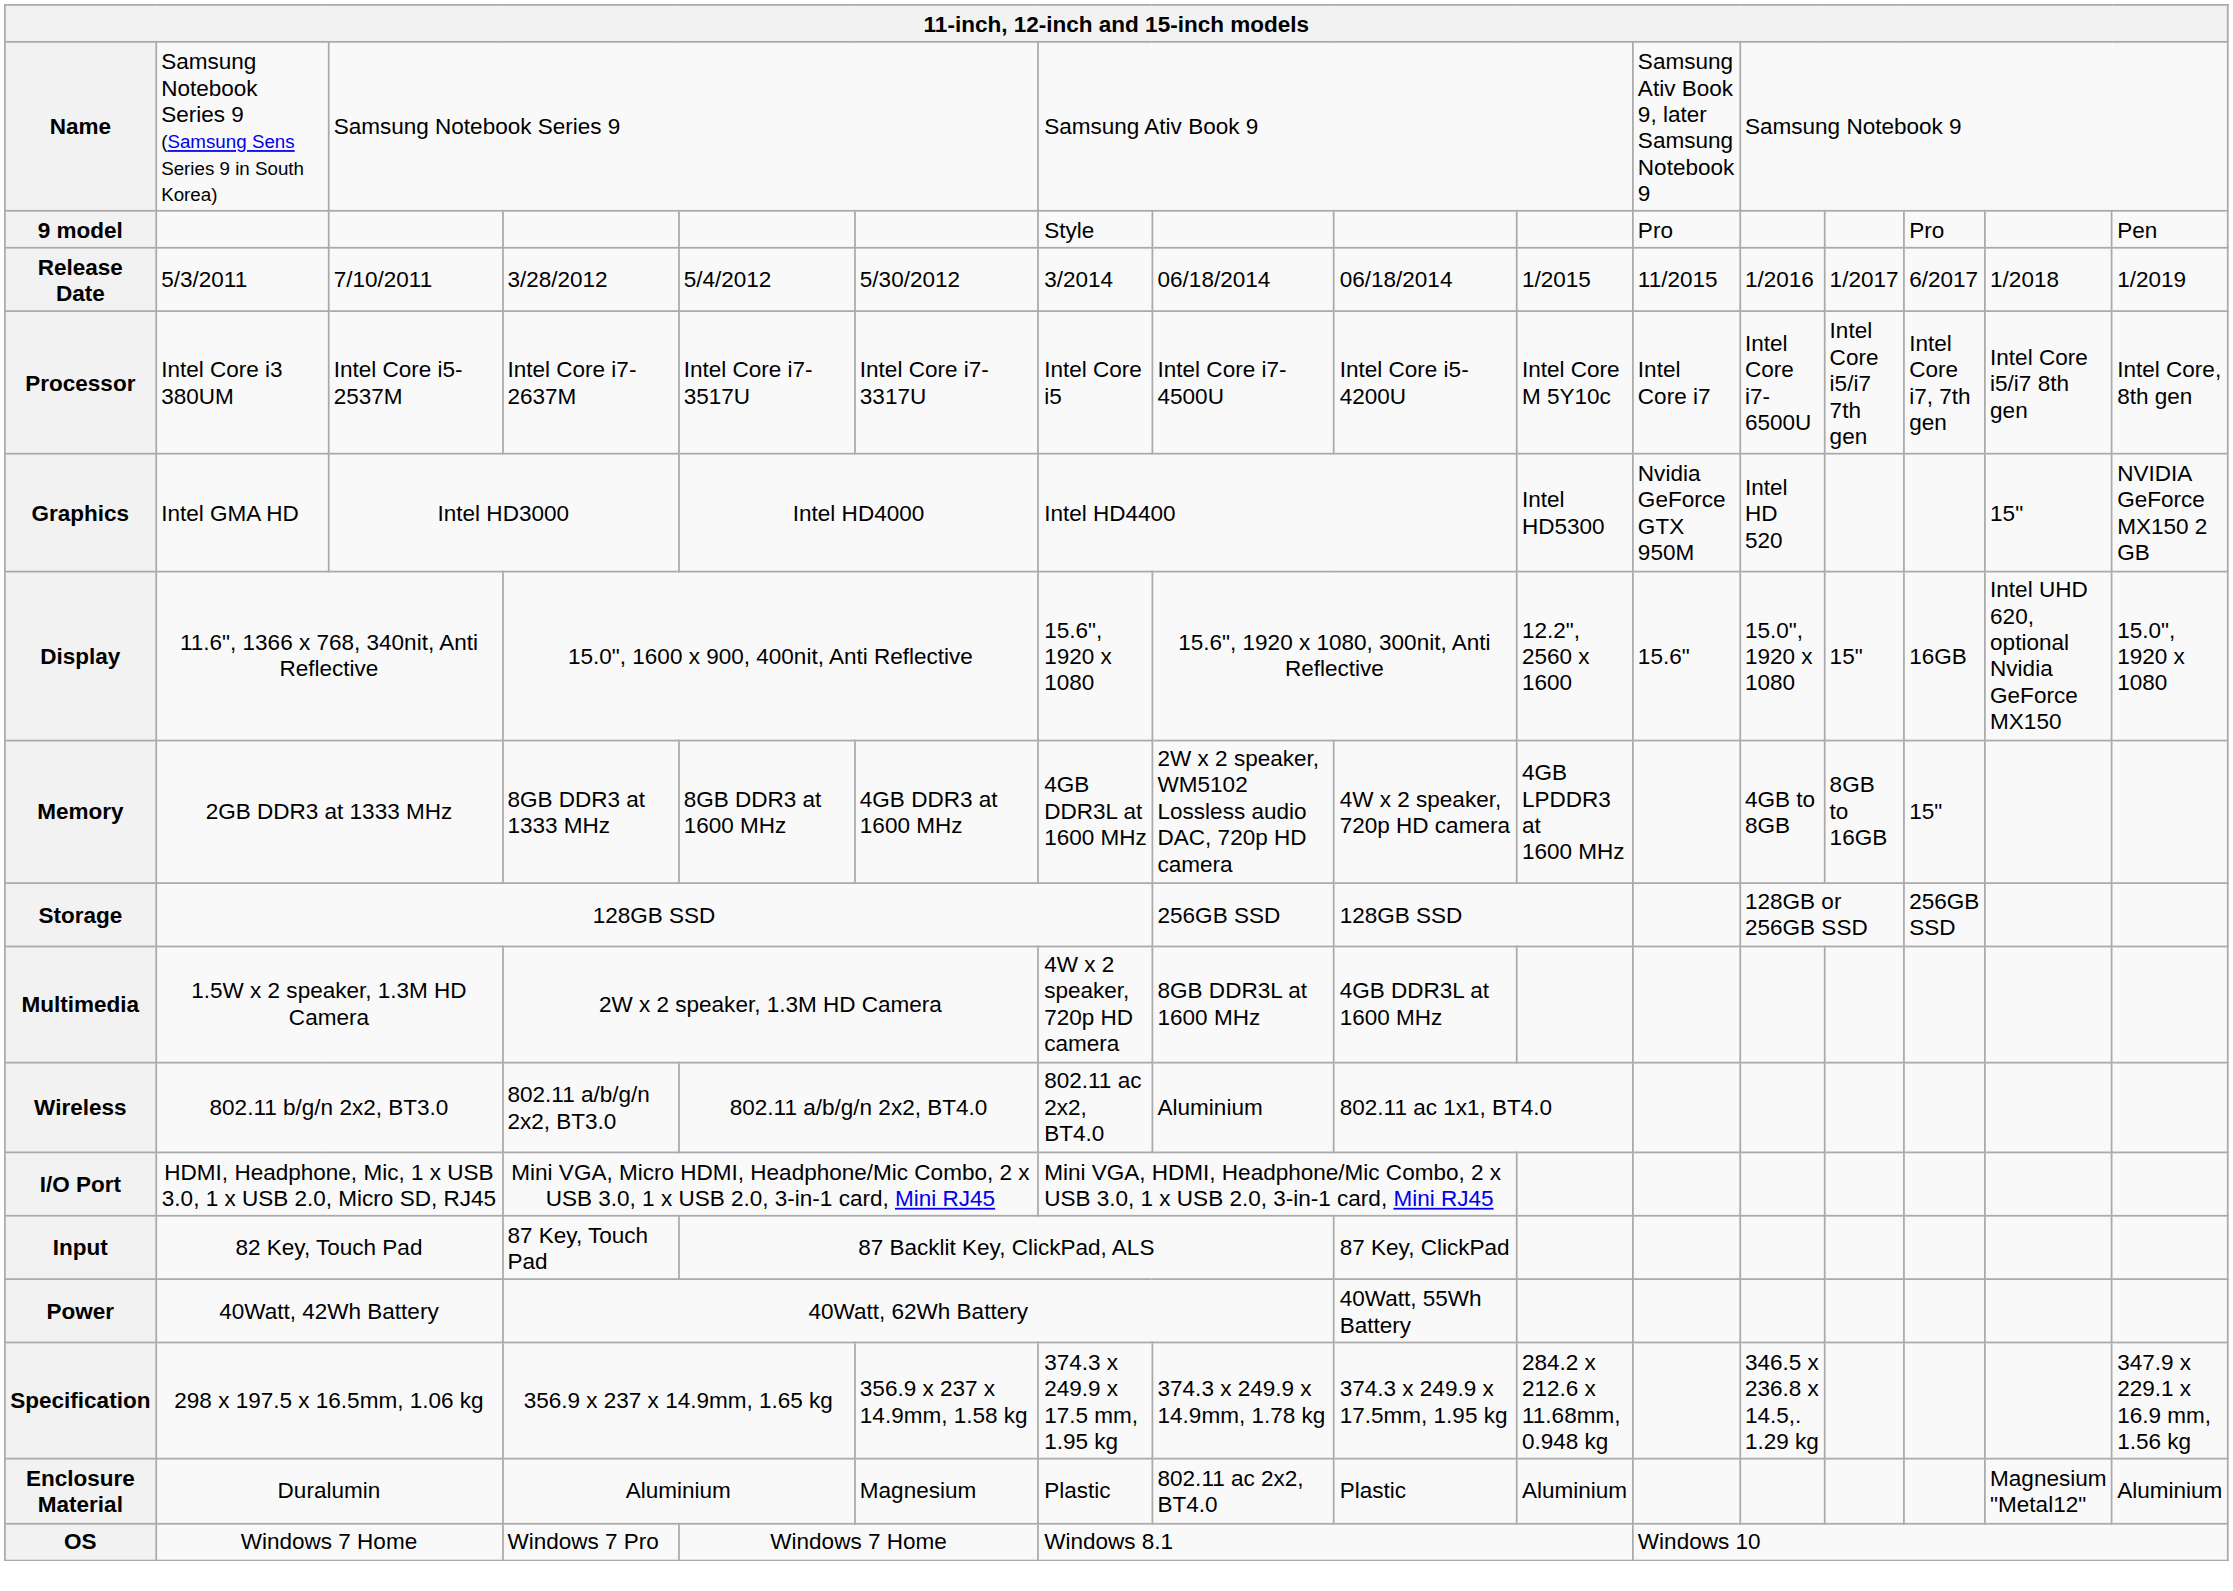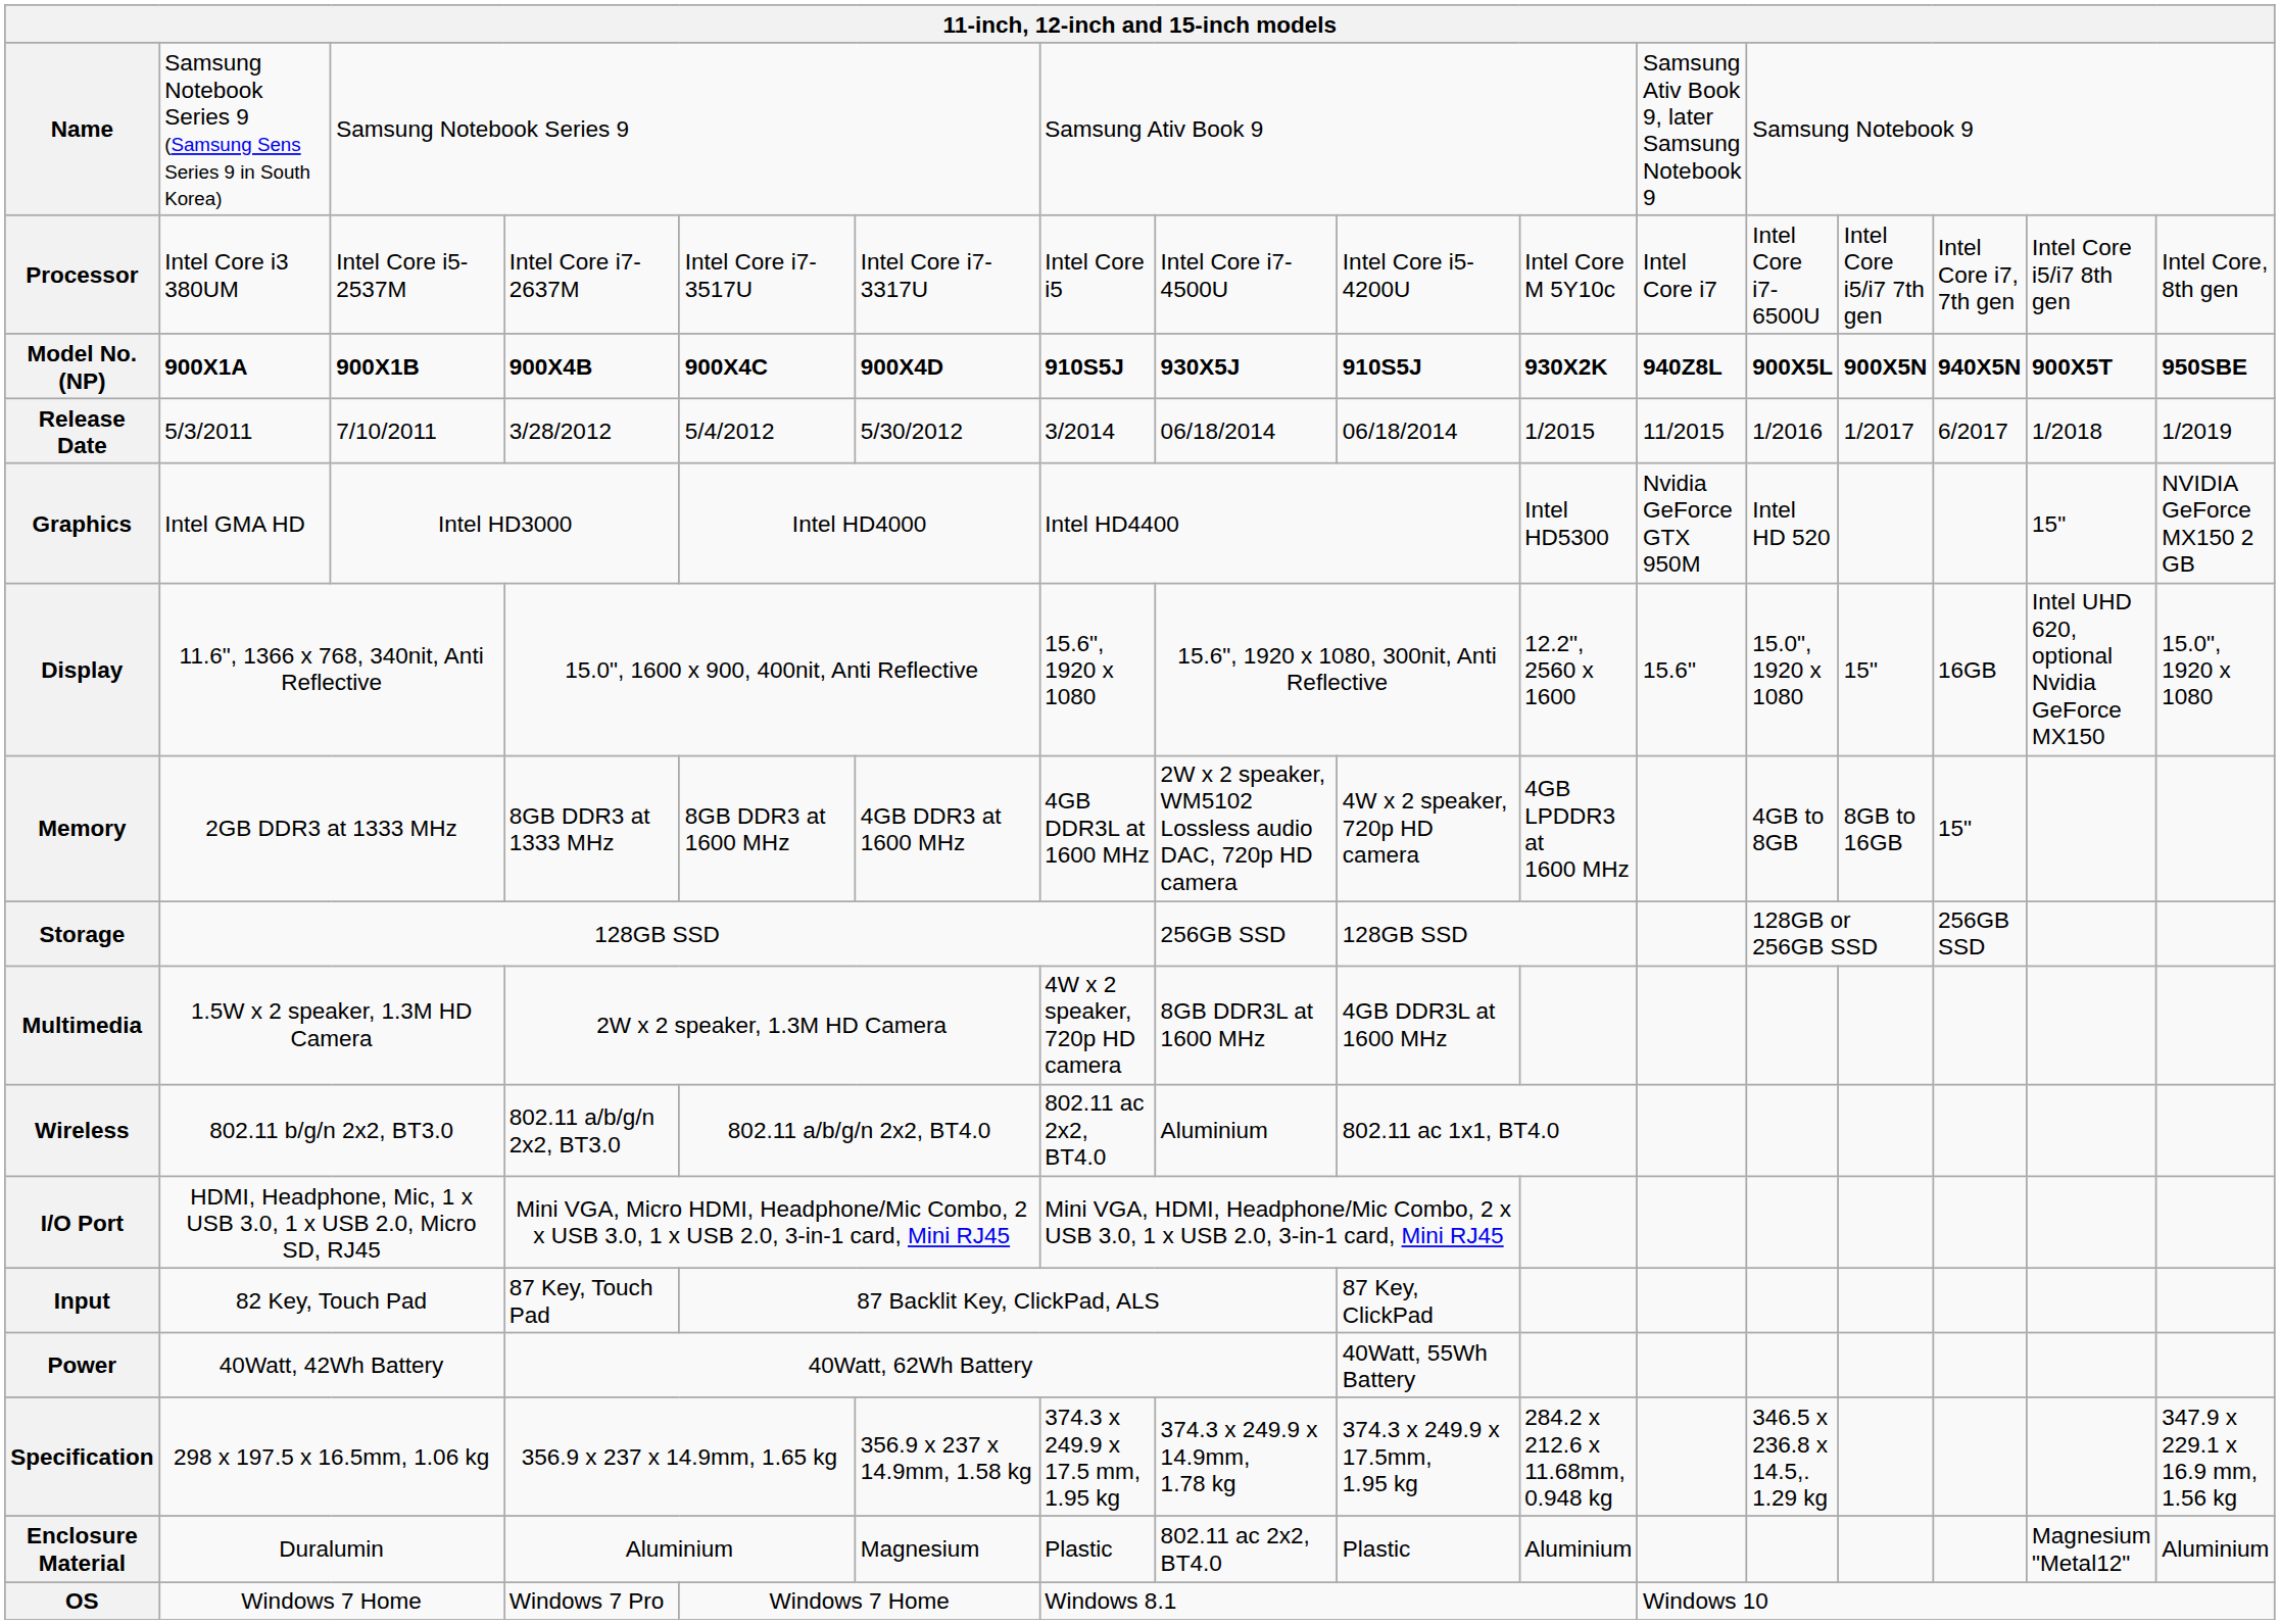 <table class="wikitable" style="font-size:80%; width: 100%; min-width: 80%">
 <tr>
 <th colspan="16" style="text-align:center;">11-inch, 12-inch and 15-inch models</th>
 </tr>
 <tr>
 <th>Name</th>
 <td>Samsung Notebook Series 9<br><small>(<a href='#'>Samsung Sens</a> Series 9 in South Korea)</small></td>
 <td colspan="4">Samsung Notebook Series 9</td>
 <td colspan="4">Samsung Ativ Book 9</td>
 <td>Samsung Ativ Book 9, later Samsung Notebook 9</td>
 <td colspan="5">Samsung Notebook 9</td>
 </tr>
 <tr>
-<th>9 model</th>
-<td></td>
-<td></td>
-<td></td>
-<td></td>
-<td></td>
-<td>Style</td>
-<td></td>
-<td></td>
-<td></td>
-<td>Pro</td>
-<td></td>
-<td></td>
-<td>Pro</td>
-<td></td>
-<td>Pen</td>
+<th>Processor</th>
+<td>Intel Core i3 380UM</td>
+<td>Intel Core i5-2537M</td>
+<td>Intel Core i7-2637M</td>
+<td>Intel Core i7-3517U</td>
+<td>Intel Core i7-3317U</td>
+<td>Intel Core i5</td>
+<td>Intel Core i7-4500U</td>
+<td>Intel Core i5-4200U</td>
+<td>Intel Core M 5Y10c</td>
+<td>Intel Core i7</td>
+<td>Intel Core i7-6500U</td>
+<td>Intel Core i5/i7 7th gen</td>
+<td>Intel Core i7, 7th gen</td>
+<td>Intel Core i5/i7 8th gen</td>
+<td>Intel Core, 8th gen</td>
+</tr>
+<tr>
+<th>Model No. (NP)</th>
+<td><strong>900X1A</strong></td>
+<td><strong>900X1B</strong></td>
+<td><strong>900X4B</strong></td>
+<td><strong>900X4C</strong></td>
+<td><strong>900X4D</strong></td>
+<td><strong>910S5J</strong></td>
+<td><strong>930X5J</strong></td>
+<td><strong>910S5J</strong></td>
+<td><strong>930X2K</strong></td>
+<td><strong>940Z8L</strong></td>
+<td><strong>900X5L</strong></td>
+<td><strong>900X5N</strong></td>
+<td><strong>940X5N</strong></td>
+<td><strong>900X5T</strong></td>
+<td><strong>950SBE</strong></td>
 </tr>
 <tr>
 <th>Release Date</th>
 <td style="width:12%;">5/3/2011</td>
 <td style="width:12%;">7/10/2011</td>
 <td style="width:12%;">3/28/2012</td>
 <td style="width:12%;">5/4/2012</td>
 <td style="width:12%;">5/30/2012</td>
 <td>3/2014</td>
 <td style="width:12%;">06/18/2014</td>
 <td style="width:12%;">06/18/2014</td>
 <td>1/2015</td>
 <td>11/2015</td>
 <td>1/2016</td>
 <td>1/2017</td>
 <td>6/2017</td>
 <td>1/2018</td>
 <td>1/2019</td>
-</tr>
-<tr>
-<th>Processor</th>
-<td>Intel Core i3 380UM</td>
-<td>Intel Core i5-2537M</td>
-<td>Intel Core i7-2637M</td>
-<td>Intel Core i7-3517U</td>
-<td>Intel Core i7-3317U</td>
-<td>Intel Core i5</td>
-<td>Intel Core i7-4500U</td>
-<td>Intel Core i5-4200U</td>
-<td>Intel Core M 5Y10c</td>
-<td>Intel Core i7</td>
-<td>Intel Core i7-6500U</td>
-<td>Intel Core i5/i7 7th gen</td>
-<td>Intel Core i7, 7th gen</td>
-<td>Intel Core i5/i7 8th gen</td>
-<td>Intel Core, 8th gen</td>
 </tr>
 <tr>
 <th>Graphics</th>
 <td>Intel GMA HD</td>
 <td colspan="2" style="text-align: center;">Intel HD3000</td>
 <td colspan="2" style="text-align: center;">Intel HD4000</td>
 <td colspan="3">Intel HD4400</td>
 <td>Intel HD5300</td>
 <td>Nvidia GeForce GTX 950M</td>
 <td>Intel HD 520</td>
 <td></td>
 <td></td>
 <td>15"</td>
 <td>NVIDIA GeForce MX150 2 GB</td>
 </tr>
 <tr>
 <th>Display</th>
 <td colspan="2" style="text-align: center;">11.6", 1366 x 768, 340nit, Anti Reflective</td>
 <td colspan="3" style="text-align: center;">15.0", 1600 x 900, 400nit, Anti Reflective</td>
 <td>15.6", 1920 x 1080</td>
 <td colspan="2" style="text-align: center;">15.6", 1920 x 1080, 300nit, Anti Reflective</td>
 <td>12.2", 2560 x 1600</td>
 <td>15.6"</td>
 <td>15.0", 1920 x 1080</td>
 <td>15"</td>
 <td>16GB</td>
 <td>Intel UHD 620, optional Nvidia GeForce MX150</td>
 <td>15.0", 1920 x 1080</td>
 </tr>
 <tr>
 <th>Memory</th>
 <td colspan="2" style="text-align: center;">2GB DDR3 at 1333 MHz</td>
 <td>8GB DDR3 at 1333 MHz</td>
 <td>8GB DDR3 at 1600 MHz</td>
 <td>4GB DDR3 at 1600 MHz</td>
 <td>4GB DDR3L at 1600 MHz</td>
 <td>2W x 2 speaker, WM5102 Lossless audio DAC, 720p HD camera</td>
 <td>4W x 2 speaker, 720p HD camera</td>
 <td>4GB LPDDR3 at 1600 MHz</td>
 <td></td>
 <td>4GB to 8GB</td>
 <td>8GB to 16GB</td>
 <td>15"</td>
 <td></td>
 <td></td>
 </tr>
 <tr>
 <th>Storage</th>
 <td colspan="6" style="text-align: center;">128GB SSD</td>
 <td>256GB SSD</td>
 <td colspan="2">128GB SSD</td>
 <td></td>
 <td colspan="2">128GB or 256GB SSD</td>
 <td>256GB SSD</td>
 <td></td>
 <td></td>
 </tr>
 <tr>
 <th>Multimedia</th>
 <td colspan="2" style="text-align: center;">1.5W x 2 speaker, 1.3M HD Camera</td>
 <td colspan="3" style="text-align: center;">2W x 2 speaker, 1.3M HD Camera</td>
 <td>4W x 2 speaker, 720p HD camera</td>
 <td>8GB DDR3L at 1600 MHz</td>
 <td>4GB DDR3L at 1600 MHz</td>
 <td></td>
 <td></td>
 <td></td>
 <td></td>
 <td></td>
 <td></td>
 <td></td>
 </tr>
 <tr>
 <th>Wireless</th>
 <td colspan="2" style="text-align: center;">802.11 b/g/n 2x2, BT3.0</td>
 <td>802.11 a/b/g/n 2x2, BT3.0</td>
 <td colspan="2" style="text-align: center;">802.11 a/b/g/n 2x2, BT4.0</td>
 <td>802.11 ac 2x2, BT4.0</td>
 <td>Aluminium</td>
 <td colspan="2">802.11 ac 1x1, BT4.0</td>
 <td></td>
 <td></td>
 <td></td>
 <td></td>
 <td></td>
 <td></td>
 </tr>
 <tr>
 <th>I/O Port</th>
 <td colspan="2" style="text-align: center;">HDMI, Headphone, Mic, 1 x USB 3.0, 1 x USB 2.0, Micro SD, RJ45</td>
 <td colspan="3" style="text-align: center;">Mini VGA, Micro HDMI, Headphone/Mic Combo, 2 x USB 3.0, 1 x USB 2.0, 3-in-1 card, <a href='#'>Mini RJ45</a></td>
 <td colspan="3">Mini VGA, HDMI, Headphone/Mic Combo, 2 x USB 3.0, 1 x USB 2.0, 3-in-1 card, <a href='#'>Mini RJ45</a></td>
 <td></td>
 <td></td>
 <td></td>
 <td></td>
 <td></td>
 <td></td>
 <td></td>
 </tr>
 <tr>
 <th>Input</th>
 <td colspan="2" style="text-align: center;">82 Key, Touch Pad</td>
 <td>87 Key, Touch Pad</td>
 <td colspan="4" style="text-align: center;">87 Backlit Key, ClickPad, ALS</td>
 <td>87 Key, ClickPad</td>
 <td></td>
 <td></td>
 <td></td>
 <td></td>
 <td></td>
 <td></td>
 <td></td>
 </tr>
 <tr>
 <th>Power</th>
 <td colspan="2" style="text-align: center;">40Watt, 42Wh Battery</td>
 <td colspan="5" style="text-align: center;">40Watt, 62Wh Battery</td>
 <td>40Watt, 55Wh Battery</td>
 <td></td>
 <td></td>
 <td></td>
 <td></td>
 <td></td>
 <td></td>
 <td></td>
 </tr>
 <tr>
 <th>Specification</th>
 <td colspan="2" style="text-align: center;">298 x 197.5 x 16.5mm, 1.06 kg</td>
 <td colspan="2" style="text-align: center;">356.9 x 237 x 14.9mm, 1.65 kg</td>
 <td>356.9 x 237 x 14.9mm, 1.58 kg</td>
 <td>374.3 x 249.9 x 17.5 mm, 1.95 kg</td>
 <td>374.3 x 249.9 x 14.9mm, 1.78 kg</td>
 <td>374.3 x 249.9 x 17.5mm, 1.95 kg</td>
 <td>284.2 x 212.6 x 11.68mm, 0.948 kg</td>
 <td></td>
 <td>346.5 x 236.8 x 14.5,. 1.29 kg</td>
 <td></td>
 <td></td>
 <td></td>
 <td>347.9 x 229.1 x 16.9 mm, 1.56 kg</td>
 </tr>
 <tr>
 <th>Enclosure Material</th>
 <td colspan="2" style="text-align: center;">Duralumin</td>
 <td colspan="2" style="text-align: center;">Aluminium</td>
 <td>Magnesium</td>
 <td>Plastic</td>
 <td>802.11 ac 2x2, BT4.0</td>
 <td>Plastic</td>
 <td>Aluminium</td>
 <td></td>
 <td></td>
 <td></td>
 <td></td>
 <td>Magnesium "Metal12"</td>
 <td>Aluminium</td>
 </tr>
 <tr>
 <th>OS</th>
 <td colspan="2" style="text-align: center;">Windows 7 Home</td>
 <td>Windows 7 Pro</td>
 <td colspan="2" style="text-align: center;">Windows 7 Home</td>
 <td colspan="4">Windows 8.1</td>
 <td colspan="6">Windows 10</td>
 </tr>
 <tr>
 </tr>
 </table>
